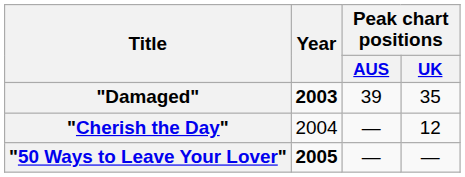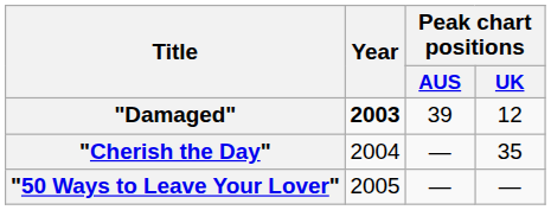 <table class="wikitable plainrowheaders" style="text-align:center;">
 <tr>
 <th scope="col" rowspan="2">Title</th>
 <th scope="col" rowspan="2">Year</th>
 <th scope="col" colspan="2">Peak chart positions</th>
 </tr>
 <tr>
 <th scope="col" style="width:3em;font-size:90%;"><a href='#'>AUS</a><br></th>
 <th scope="col" style="width:3em;font-size:90%;"><a href='#'>UK</a><br></th>
 </tr>
 <tr>
 <th scope="row">"Damaged"</th>
 <td><strong>2003</strong></td>
 <td>39</td>
-<td>35</td>
+<td>12</td>
 </tr>
 <tr>
 <th scope="row">"<a href='#'>Cherish the Day</a>"</th>
 <td>2004</td>
 <td>—</td>
-<td>12</td>
+<td>35</td>
 </tr>
 <tr>
 <th scope="row">"<a href='#'>50 Ways to Leave Your Lover</a>"</th>
-<td><strong>2005</strong></td>
+<td>2005</td>
 <td>—</td>
 <td>—</td>
 </tr>
 </table>
